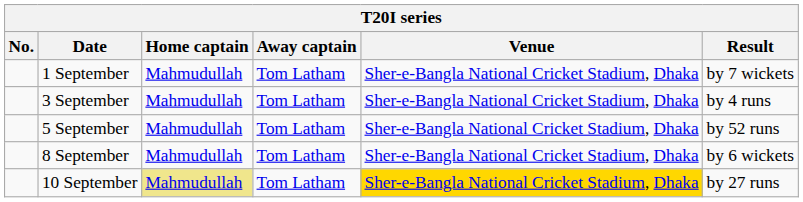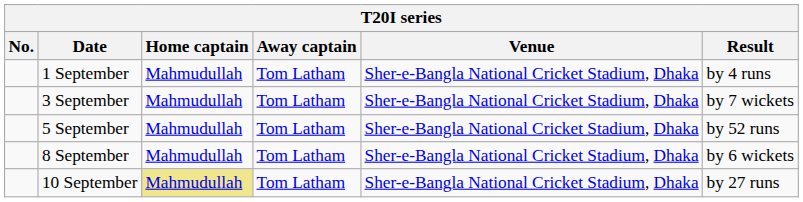 <table class="wikitable">
 <tr>
 <th colspan="9">T20I series</th>
 </tr>
 <tr>
 <th>No.</th>
 <th>Date</th>
 <th>Home captain</th>
 <th>Away captain</th>
 <th>Venue</th>
 <th>Result</th>
 </tr>
 <tr>
 <td></td>
 <td>1 September</td>
 <td><a href='#'>Mahmudullah</a></td>
 <td><a href='#'>Tom Latham</a></td>
 <td><a href='#'>Sher-e-Bangla National Cricket Stadium</a>, <a href='#'>Dhaka</a></td>
-<td> by 7 wickets</td>
+<td> by 4 runs</td>
 </tr>
 <tr>
 <td></td>
 <td>3 September</td>
 <td><a href='#'>Mahmudullah</a></td>
 <td><a href='#'>Tom Latham</a></td>
 <td><a href='#'>Sher-e-Bangla National Cricket Stadium</a>, <a href='#'>Dhaka</a></td>
-<td> by 4 runs</td>
+<td> by 7 wickets</td>
 </tr>
 <tr>
 <td></td>
 <td>5 September</td>
 <td><a href='#'>Mahmudullah</a></td>
 <td><a href='#'>Tom Latham</a></td>
 <td><a href='#'>Sher-e-Bangla National Cricket Stadium</a>, <a href='#'>Dhaka</a></td>
 <td> by 52 runs</td>
 </tr>
 <tr>
 <td></td>
 <td>8 September</td>
 <td><a href='#'>Mahmudullah</a></td>
 <td><a href='#'>Tom Latham</a></td>
 <td><a href='#'>Sher-e-Bangla National Cricket Stadium</a>, <a href='#'>Dhaka</a></td>
 <td> by 6 wickets</td>
 </tr>
 <tr>
 <td></td>
 <td>10 September</td>
 <td style="background: khaki;"><a href='#'>Mahmudullah</a></td>
 <td><a href='#'>Tom Latham</a></td>
-<td style="background: gold;"><a href='#'>Sher-e-Bangla National Cricket Stadium</a>, <a href='#'>Dhaka</a></td>
+<td><a href='#'>Sher-e-Bangla National Cricket Stadium</a>, <a href='#'>Dhaka</a></td>
 <td> by 27 runs</td>
 </tr>
 </table>
